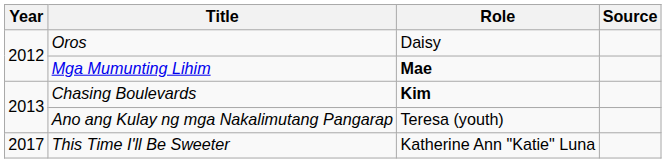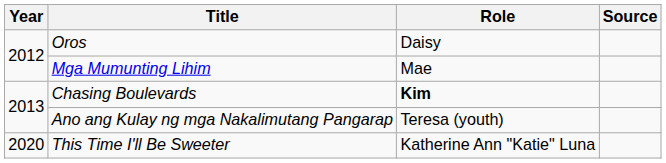 <table class="wikitable sortable">
 <tr>
 <th>Year</th>
 <th>Title</th>
 <th>Role</th>
 <th>Source</th>
 </tr>
 <tr>
 <td rowspan=2>2012</td>
 <td><em>Oros</em></td>
 <td>Daisy</td>
 <td></td>
 </tr>
 <tr>
 <td><em><a href='#'>Mga Mumunting Lihim</a></em></td>
-<td><strong>Mae</strong></td>
+<td>Mae</td>
 <td></td>
 </tr>
 <tr>
 <td rowspan=2>2013</td>
 <td><em>Chasing Boulevards</em></td>
 <td><strong>Kim</strong></td>
 <td></td>
 </tr>
 <tr>
 <td><em>Ano ang Kulay ng mga Nakalimutang Pangarap</em></td>
 <td>Teresa (youth)</td>
 <td></td>
 </tr>
 <tr>
-<td>2017</td>
+<td>2020</td>
 <td><em>This Time I'll Be Sweeter</em></td>
 <td>Katherine Ann "Katie" Luna</td>
 <td></td>
 </tr>
 </table>
